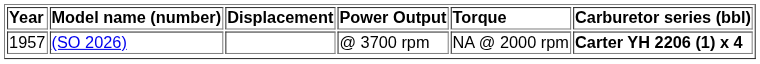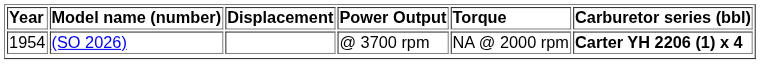 <table border=1>
 <tr>
 <td><strong>Year</strong></td>
 <td><strong>Model name (number)</strong></td>
 <td><strong>Displacement</strong></td>
 <td><strong>Power Output</strong></td>
 <td><strong>Torque</strong></td>
 <td><strong>Carburetor series (bbl)</strong></td>
 </tr>
 <tr>
-<td>1957</td>
+<td>1954</td>
 <td><a href='#'>(SO 2026)</a></td>
 <td></td>
 <td> @ 3700 rpm</td>
 <td>NA @ 2000 rpm</td>
 <td><strong>Carter YH 2206 (1) x 4</strong></td>
 </tr>
 <tr>
 </tr>
 </table>
